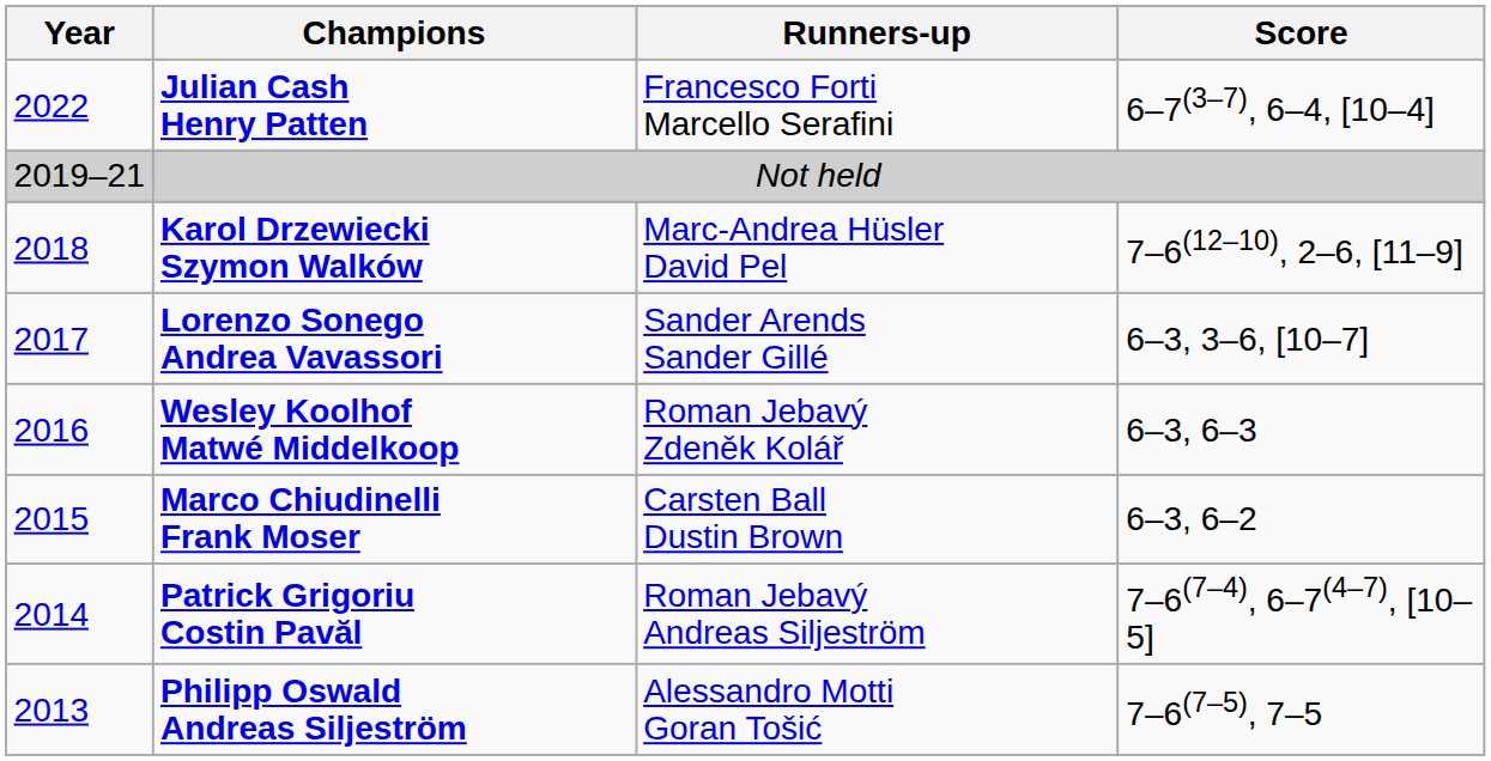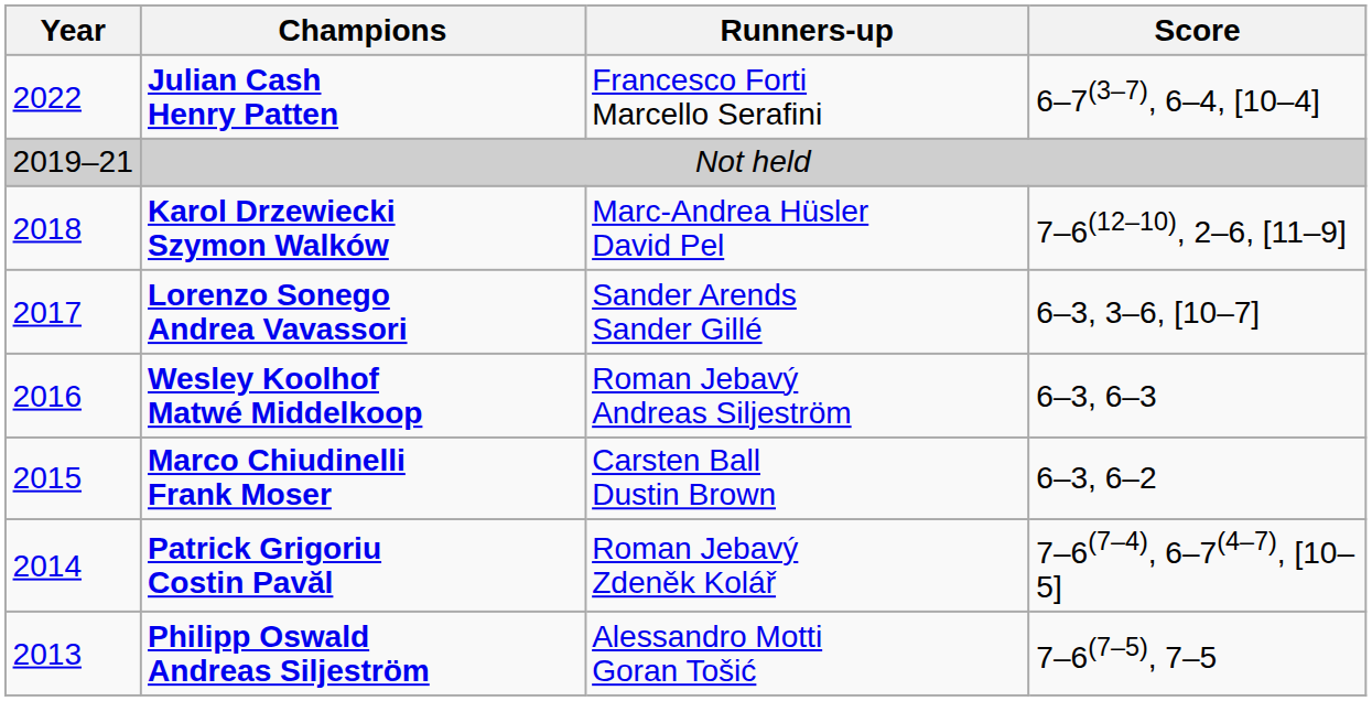 <table class="wikitable" style="font-size:90%">
 <tr>
 <th>Year</th>
 <th width="200">Champions</th>
 <th width="200">Runners-up</th>
 <th width="150">Score</th>
 </tr>
 <tr>
 <td><a href='#'>2022</a></td>
 <td> <strong><a href='#'>Julian Cash</a></strong> <br>  <strong><a href='#'>Henry Patten</a></strong></td>
 <td> <a href='#'>Francesco Forti</a> <br>  Marcello Serafini</td>
 <td>6–7<sup>(3–7)</sup>, 6–4, [10–4]</td>
 </tr>
 <tr>
 <td style="background:#cfcfcf">2019–21</td>
 <td colspan=3 align=center style="background:#cfcfcf"><em>Not held</em></td>
 </tr>
 <tr>
 <td><a href='#'>2018</a></td>
 <td> <strong><a href='#'>Karol Drzewiecki</a></strong> <br>  <strong><a href='#'>Szymon Walków</a></strong></td>
 <td> <a href='#'>Marc-Andrea Hüsler</a> <br>  <a href='#'>David Pel</a></td>
 <td>7–6<sup>(12–10)</sup>, 2–6, [11–9]</td>
 </tr>
 <tr>
 <td><a href='#'>2017</a></td>
 <td> <strong><a href='#'>Lorenzo Sonego</a></strong> <br>  <strong><a href='#'>Andrea Vavassori</a></strong></td>
 <td> <a href='#'>Sander Arends</a> <br>  <a href='#'>Sander Gillé</a></td>
 <td>6–3, 3–6, [10–7]</td>
 </tr>
 <tr>
 <td><a href='#'>2016</a></td>
 <td> <strong><a href='#'>Wesley Koolhof</a></strong> <br>  <strong><a href='#'>Matwé Middelkoop</a></strong></td>
-<td> <a href='#'>Roman Jebavý</a> <br>  <a href='#'>Zdeněk Kolář</a></td>
+<td> <a href='#'>Roman Jebavý</a><br> <a href='#'>Andreas Siljeström</a></td>
 <td>6–3, 6–3</td>
 </tr>
 <tr>
 <td><a href='#'>2015</a></td>
 <td> <strong><a href='#'>Marco Chiudinelli</a></strong> <br>  <strong><a href='#'>Frank Moser</a></strong></td>
 <td> <a href='#'>Carsten Ball</a> <br>  <a href='#'>Dustin Brown</a></td>
 <td>6–3, 6–2</td>
 </tr>
 <tr>
 <td><a href='#'>2014</a></td>
 <td> <strong><a href='#'>Patrick Grigoriu</a></strong><br> <strong><a href='#'>Costin Pavăl</a></strong><br></td>
-<td> <a href='#'>Roman Jebavý</a><br> <a href='#'>Andreas Siljeström</a></td>
+<td> <a href='#'>Roman Jebavý</a> <br>  <a href='#'>Zdeněk Kolář</a></td>
 <td>7–6<sup>(7–4)</sup>, 6–7<sup>(4–7)</sup>, [10–5]</td>
 </tr>
 <tr>
 <td><a href='#'>2013</a></td>
 <td> <strong><a href='#'>Philipp Oswald</a></strong><br> <strong><a href='#'>Andreas Siljeström</a></strong><br></td>
 <td> <a href='#'>Alessandro Motti</a><br> <a href='#'>Goran Tošić</a></td>
 <td>7–6<sup>(7–5)</sup>, 7–5</td>
 </tr>
 </table>
